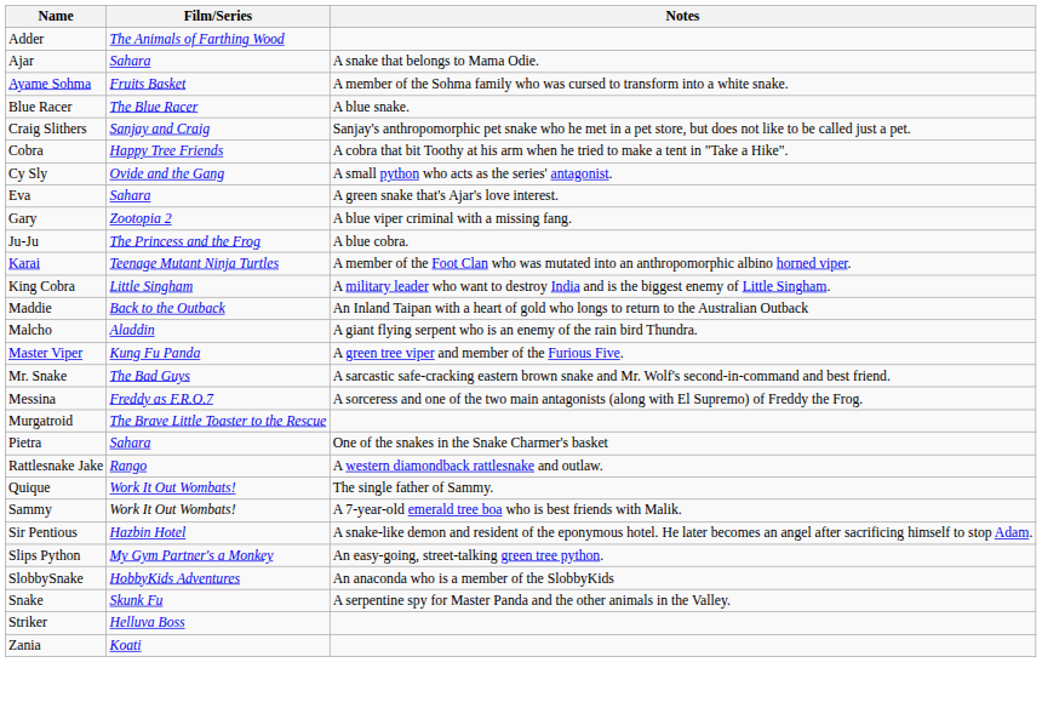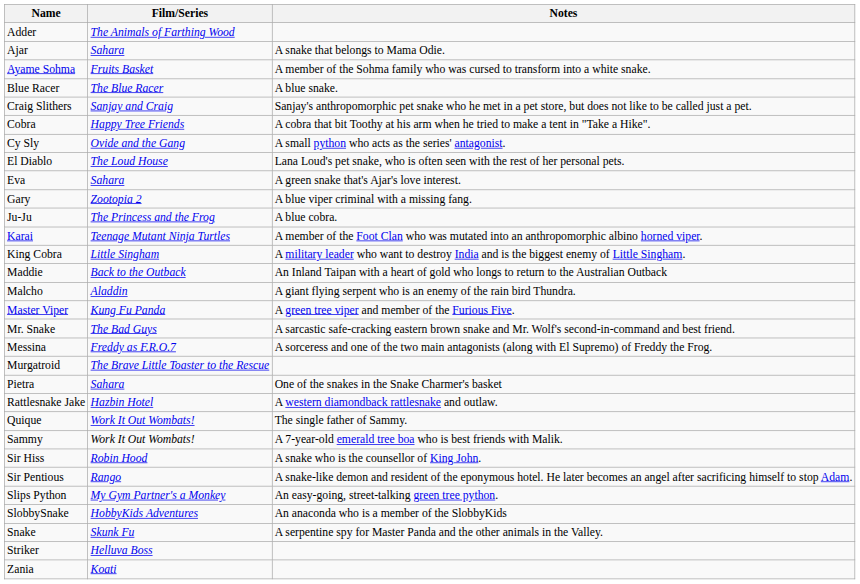 <table class="wikitable sortable">
 <tr>
 <th>Name</th>
 <th>Film/Series</th>
 <th>Notes</th>
 </tr>
 <tr>
 <td>Adder</td>
 <td><em><a href='#'>The Animals of Farthing Wood</a></em></td>
 <td></td>
 </tr>
 <tr>
 <td>Ajar</td>
 <td><em><a href='#'>Sahara</a></em></td>
 <td>A snake that belongs to Mama Odie.</td>
 </tr>
 <tr>
 <td><a href='#'>Ayame Sohma</a></td>
 <td><em><a href='#'>Fruits Basket</a></em></td>
 <td>A member of the Sohma family who was cursed to transform into a white snake.</td>
 </tr>
 <tr>
 <td>Blue Racer</td>
 <td><em><a href='#'>The Blue Racer</a></em></td>
 <td>A blue snake.</td>
 </tr>
 <tr>
 <td>Craig Slithers</td>
 <td><em><a href='#'>Sanjay and Craig</a></em></td>
 <td>Sanjay's anthropomorphic pet snake who he met in a pet store, but does not like to be called just a pet.</td>
 </tr>
 <tr>
 <td>Cobra</td>
 <td><em><a href='#'>Happy Tree Friends</a></em></td>
 <td>A cobra that bit Toothy at his arm when he tried to make a tent in "Take a Hike".</td>
 </tr>
 <tr>
 <td>Cy Sly</td>
 <td><em><a href='#'>Ovide and the Gang</a></em></td>
 <td>A small <a href='#'>python</a> who acts as the series' <a href='#'>antagonist</a>.</td>
+</tr>
+<tr>
+<td>El Diablo</td>
+<td><em><a href='#'>The Loud House</a></em></td>
+<td>Lana Loud's pet snake, who is often seen with the rest of her personal pets.</td>
 </tr>
 <tr>
 <td>Eva</td>
 <td><em><a href='#'>Sahara</a></em></td>
 <td>A green snake that's Ajar's love interest.</td>
 </tr>
 <tr>
 <td>Gary</td>
 <td><em><a href='#'>Zootopia 2</a></em></td>
 <td>A blue viper criminal with a missing fang.</td>
 </tr>
 <tr>
 <td>Ju-Ju</td>
 <td><em><a href='#'>The Princess and the Frog</a></em></td>
 <td>A blue cobra.</td>
 </tr>
 <tr>
 <td><a href='#'>Karai</a></td>
 <td><em><a href='#'>Teenage Mutant Ninja Turtles</a></em></td>
 <td>A member of the <a href='#'>Foot Clan</a> who was mutated into an anthropomorphic albino <a href='#'>horned viper</a>.</td>
 </tr>
 <tr>
 <td>King Cobra</td>
 <td><em><a href='#'>Little Singham</a></em></td>
 <td>A <a href='#'>military leader</a> who want to destroy <a href='#'>India</a> and is the biggest enemy of <a href='#'>Little Singham</a>.</td>
 </tr>
 <tr>
 <td>Maddie</td>
 <td><em><a href='#'>Back to the Outback</a></em></td>
 <td>An Inland Taipan with a heart of gold who longs to return to the Australian Outback</td>
 </tr>
 <tr>
 <td>Malcho</td>
 <td><em><a href='#'>Aladdin</a></em></td>
 <td>A giant flying serpent who is an enemy of the rain bird Thundra.</td>
 </tr>
 <tr>
 <td><a href='#'>Master Viper</a></td>
 <td><em><a href='#'>Kung Fu Panda</a></em></td>
 <td>A <a href='#'>green tree viper</a> and member of the <a href='#'>Furious Five</a>.</td>
 </tr>
 <tr>
 <td>Mr. Snake</td>
 <td><em><a href='#'>The Bad Guys</a></em></td>
 <td>A sarcastic safe-cracking eastern brown snake and Mr. Wolf's second-in-command and best friend.</td>
 </tr>
 <tr>
 <td>Messina</td>
 <td><em><a href='#'>Freddy as F.R.O.7</a></em></td>
 <td>A sorceress and one of the two main antagonists (along with El Supremo) of Freddy the Frog.</td>
 </tr>
 <tr>
 <td>Murgatroid</td>
 <td><em><a href='#'>The Brave Little Toaster to the Rescue</a></em></td>
 <td></td>
 </tr>
 <tr>
 <td>Pietra</td>
 <td><em><a href='#'>Sahara</a></em></td>
 <td>One of the snakes in the Snake Charmer's basket</td>
 </tr>
 <tr>
 <td>Rattlesnake Jake</td>
-<td><em><a href='#'>Rango</a></em></td>
+<td><em><a href='#'>Hazbin Hotel</a></em></td>
 <td>A <a href='#'>western diamondback rattlesnake</a> and outlaw.</td>
 </tr>
 <tr>
 <td>Quique</td>
 <td><em><a href='#'>Work It Out Wombats!</a></em></td>
 <td>The single father of Sammy.</td>
 </tr>
 <tr>
 <td>Sammy</td>
 <td><em>Work It Out Wombats!</em></td>
 <td>A 7-year-old <a href='#'>emerald tree boa</a> who is best friends with Malik.</td>
 </tr>
 <tr>
+<td>Sir Hiss</td>
+<td><em><a href='#'>Robin Hood</a></em></td>
+<td>A snake who is the counsellor of <a href='#'>King John</a>.</td>
+</tr>
+<tr>
 <td>Sir Pentious</td>
-<td><em><a href='#'>Hazbin Hotel</a></em></td>
+<td><em><a href='#'>Rango</a></em></td>
 <td>A snake-like demon and resident of the eponymous hotel. He later becomes an angel after sacrificing himself to stop <a href='#'>Adam</a>.</td>
 </tr>
 <tr>
 <td>Slips Python</td>
 <td><em><a href='#'>My Gym Partner's a Monkey</a></em></td>
 <td>An easy-going, street-talking <a href='#'>green tree python</a>.</td>
 </tr>
 <tr>
 <td>SlobbySnake</td>
 <td><em><a href='#'>HobbyKids Adventures</a></em></td>
 <td>An anaconda who is a member of the SlobbyKids</td>
 </tr>
 <tr>
 <td>Snake</td>
 <td><em><a href='#'>Skunk Fu</a></em></td>
 <td>A serpentine spy for Master Panda and the other animals in the Valley.</td>
 </tr>
 <tr>
 <td>Striker</td>
 <td><em><a href='#'>Helluva Boss</a></em></td>
 <td></td>
 </tr>
 <tr>
 <td>Zania</td>
 <td><a href='#'><em>Koati</em></a></td>
 <td></td>
 </tr>
 </table>
